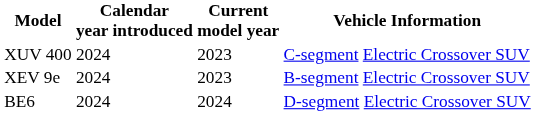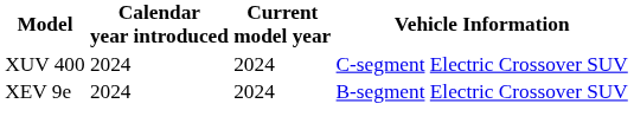 <table class=" wiki table">
 <tr>
 <th>Model</th>
 <th>Calendar<br>year introduced</th>
 <th>Current<br>model year</th>
 <th>Vehicle Information</th>
 </tr>
 <tr>
 <td>XUV 400</td>
 <td>2024</td>
-<td>2023</td>
+<td>2024</td>
 <td><a href='#'>C-segment</a>  <a href='#'>Electric Crossover SUV</a></td>
 </tr>
 <tr>
 <td>XEV 9e</td>
 <td>2024</td>
-<td>2023</td>
+<td>2024</td>
 <td><a href='#'>B-segment</a>  <a href='#'>Electric Crossover SUV</a></td>
 </tr>
-<tr>
-<td>BE6</td>
-<td>2024</td>
-<td>2024</td>
-<td><a href='#'>D-segment</a>  <a href='#'>Electric Crossover SUV</a></td>
-</tr>
 </table>
